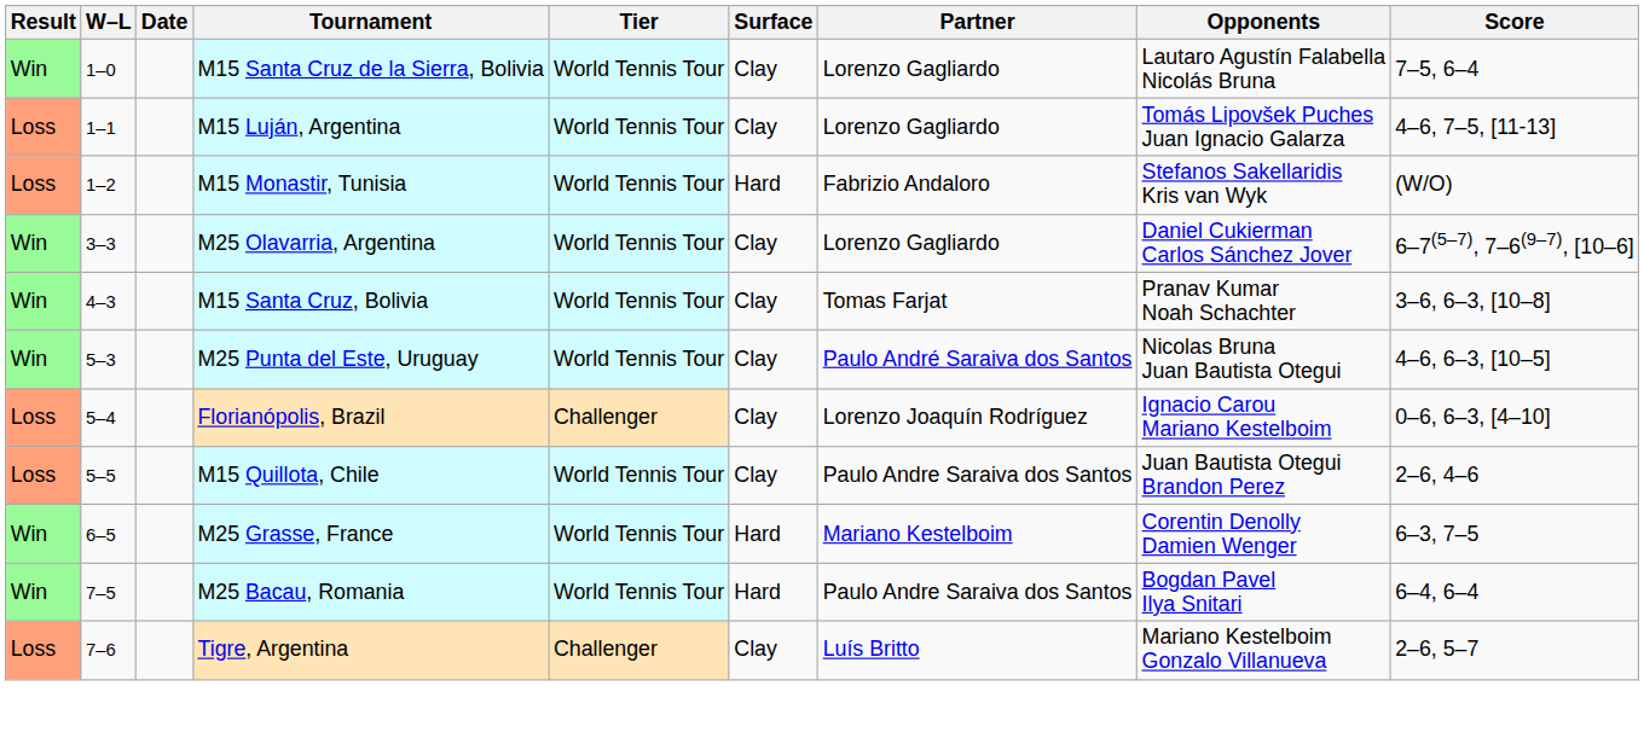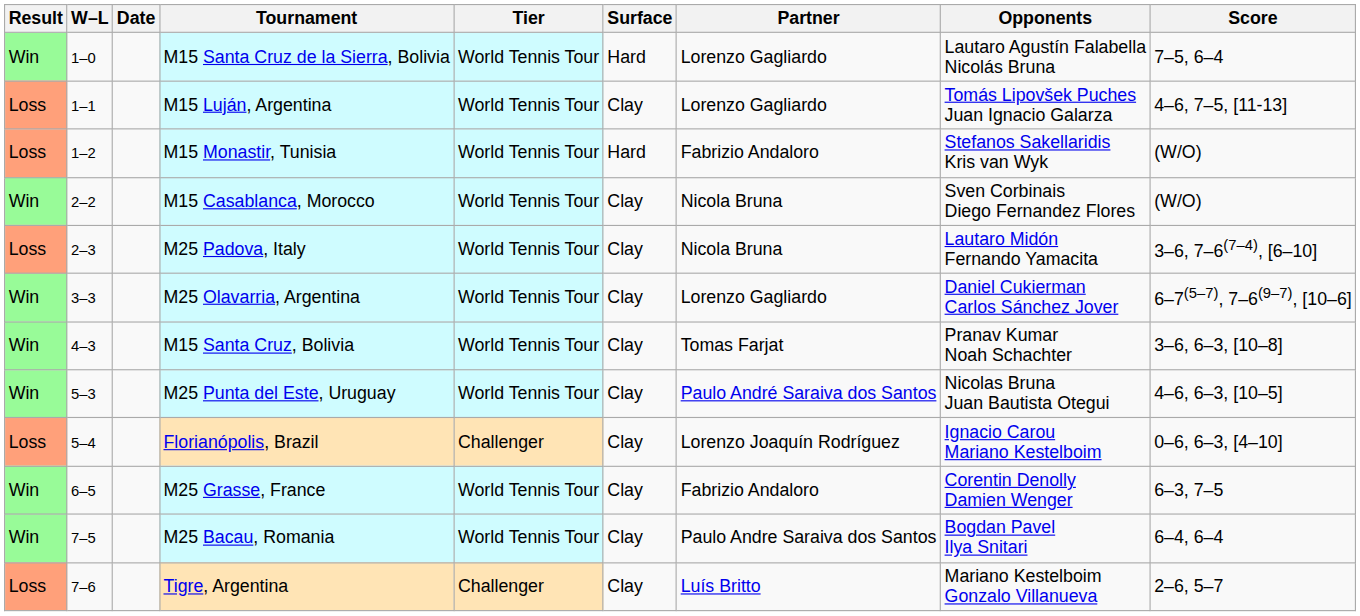 <table class="sortable wikitable">
 <tr>
 <th>Result</th>
 <th class="unsortable">W–L</th>
 <th>Date</th>
 <th>Tournament</th>
 <th>Tier</th>
 <th>Surface</th>
 <th>Partner</th>
 <th>Opponents</th>
 <th class="unsortable">Score</th>
 </tr>
 <tr>
 <td bgcolor=98FB98>Win</td>
 <td><small>1–0</small></td>
 <td></td>
 <td style="background:#cffcff;">M15 <a href='#'>Santa Cruz de la Sierra</a>, Bolivia</td>
 <td style="background:#cffcff;">World Tennis Tour</td>
-<td>Clay</td>
+<td>Hard</td>
 <td> Lorenzo Gagliardo</td>
 <td> Lautaro Agustín Falabella<br> Nicolás Bruna</td>
 <td>7–5, 6–4</td>
 </tr>
 <tr>
 <td bgcolor=FFA07A>Loss</td>
 <td><small>1–1</small></td>
 <td></td>
 <td style="background:#cffcff;">M15 <a href='#'>Luján</a>, Argentina</td>
 <td style="background:#cffcff;">World Tennis Tour</td>
 <td>Clay</td>
 <td> Lorenzo Gagliardo</td>
 <td> <a href='#'>Tomás Lipovšek Puches</a><br> Juan Ignacio Galarza</td>
 <td>4–6, 7–5, [11-13]</td>
 </tr>
 <tr>
 <td bgcolor=FFA07A>Loss</td>
 <td><small>1–2</small></td>
 <td></td>
 <td style="background:#cffcff;">M15 <a href='#'>Monastir</a>, Tunisia</td>
 <td style="background:#cffcff;">World Tennis Tour</td>
 <td>Hard</td>
 <td> Fabrizio Andaloro</td>
 <td> <a href='#'>Stefanos Sakellaridis</a><br> Kris van Wyk</td>
 <td>(W/O)</td>
+</tr>
+<tr>
+<td bgcolor=98FB98>Win</td>
+<td><small>2–2</small></td>
+<td></td>
+<td style="background:#cffcff;">M15 <a href='#'>Casablanca</a>, Morocco</td>
+<td style="background:#cffcff;">World Tennis Tour</td>
+<td>Clay</td>
+<td> Nicola Bruna</td>
+<td> Sven Corbinais<br> Diego Fernandez Flores</td>
+<td>(W/O)</td>
+</tr>
+<tr>
+<td bgcolor=FFA07A>Loss</td>
+<td><small>2–3</small></td>
+<td></td>
+<td style="background:#cffcff;">M25 <a href='#'>Padova</a>, Italy</td>
+<td style="background:#cffcff;">World Tennis Tour</td>
+<td>Clay</td>
+<td> Nicola Bruna</td>
+<td> <a href='#'>Lautaro Midón</a><br> Fernando Yamacita</td>
+<td>3–6, 7–6<sup>(7–4)</sup>, [6–10]</td>
 </tr>
 <tr>
 <td bgcolor=98FB98>Win</td>
 <td><small>3–3</small></td>
 <td></td>
 <td style="background:#cffcff;">M25 <a href='#'>Olavarria</a>, Argentina</td>
 <td style="background:#cffcff;">World Tennis Tour</td>
 <td>Clay</td>
 <td> Lorenzo Gagliardo</td>
 <td> <a href='#'>Daniel Cukierman</a><br> <a href='#'>Carlos Sánchez Jover</a></td>
 <td>6–7<sup>(5–7)</sup>, 7–6<sup>(9–7)</sup>, [10–6]</td>
 </tr>
 <tr>
 <td bgcolor=98FB98>Win</td>
 <td><small>4–3</small></td>
 <td></td>
 <td style="background:#cffcff;">M15 <a href='#'>Santa Cruz</a>, Bolivia</td>
 <td style="background:#cffcff;">World Tennis Tour</td>
 <td>Clay</td>
 <td> Tomas Farjat</td>
 <td> Pranav Kumar <br> Noah Schachter</td>
 <td>3–6, 6–3, [10–8]</td>
 </tr>
 <tr>
 <td bgcolor=98FB98>Win</td>
 <td><small>5–3</small></td>
 <td></td>
 <td style="background:#cffcff;">M25 <a href='#'>Punta del Este</a>, Uruguay</td>
 <td style="background:#cffcff;">World Tennis Tour</td>
 <td>Clay</td>
 <td> <a href='#'>Paulo André Saraiva dos Santos</a></td>
 <td> Nicolas Bruna <br> Juan Bautista Otegui</td>
 <td>4–6, 6–3, [10–5]</td>
 </tr>
 <tr>
 <td bgcolor=FFA07A>Loss</td>
 <td><small>5–4</small></td>
 <td><a href='#'></a></td>
 <td style="background:moccasin;"><a href='#'>Florianópolis</a>, Brazil</td>
 <td style="background:moccasin;">Challenger</td>
 <td>Clay</td>
 <td> Lorenzo Joaquín Rodríguez</td>
 <td> <a href='#'>Ignacio Carou</a> <br> <a href='#'>Mariano Kestelboim</a></td>
 <td>0–6, 6–3, [4–10]</td>
 </tr>
 <tr>
-<td bgcolor=FFA07A>Loss</td>
-<td><small>5–5</small></td>
-<td></td>
-<td style="background:#cffcff;">M15 <a href='#'>Quillota</a>, Chile</td>
-<td style="background:#cffcff;">World Tennis Tour</td>
-<td>Clay</td>
-<td> Paulo Andre Saraiva dos Santos</td>
-<td> Juan Bautista Otegui <br> <a href='#'>Brandon Perez</a></td>
-<td>2–6, 4–6</td>
-</tr>
-<tr>
 <td bgcolor=98FB98>Win</td>
 <td><small>6–5</small></td>
 <td></td>
 <td style="background:#cffcff;">M25 <a href='#'>Grasse</a>, France</td>
 <td style="background:#cffcff;">World Tennis Tour</td>
-<td>Hard</td>
-<td> <a href='#'>Mariano Kestelboim</a></td>
+<td>Clay</td>
+<td> Fabrizio Andaloro</td>
 <td> <a href='#'>Corentin Denolly</a> <br> <a href='#'>Damien Wenger</a></td>
 <td>6–3, 7–5</td>
 </tr>
 <tr>
 <td bgcolor=98FB98>Win</td>
 <td><small>7–5</small></td>
 <td></td>
 <td style="background:#cffcff;">M25 <a href='#'>Bacau</a>, Romania</td>
 <td style="background:#cffcff;">World Tennis Tour</td>
-<td>Hard</td>
+<td>Clay</td>
 <td> Paulo Andre Saraiva dos Santos</td>
 <td> <a href='#'>Bogdan Pavel</a> <br> <a href='#'>Ilya Snitari</a></td>
 <td>6–4, 6–4</td>
 </tr>
 <tr>
 <td bgcolor= FFA07A>Loss</td>
 <td><small>7–6</small></td>
 <td><a href='#'></a></td>
 <td style="background:moccasin;"><a href='#'>Tigre</a>, Argentina</td>
 <td style="background:moccasin;">Challenger</td>
 <td>Clay</td>
 <td> <a href='#'>Luís Britto</a></td>
 <td> Mariano Kestelboim <br> <a href='#'>Gonzalo Villanueva</a></td>
 <td>2–6, 5–7</td>
 </tr>
 </table>
